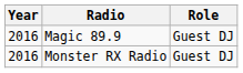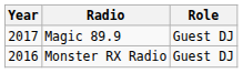 <table class="wikitable">
 <tr>
 <th>Year</th>
 <th>Radio</th>
 <th>Role</th>
 </tr>
 <tr>
-<td>2016</td>
+<td>2017</td>
 <td>Magic 89.9</td>
 <td>Guest DJ</td>
 </tr>
 <tr>
 <td>2016</td>
 <td>Monster RX Radio</td>
 <td>Guest DJ</td>
 </tr>
 </table>
